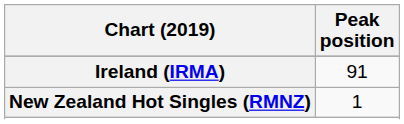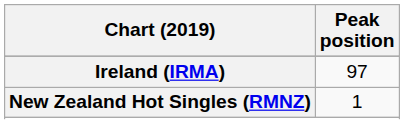 <table class="wikitable sortable plainrowheaders" style="text-align:center">
 <tr>
 <th scope="col">Chart (2019)</th>
 <th scope="col">Peak<br>position</th>
 </tr>
 <tr>
 </tr>
 <tr>
 </tr>
 <tr>
 </tr>
 <tr>
 <th scope="row">Ireland (<a href='#'>IRMA</a>)</th>
-<td>91</td>
+<td>97</td>
 </tr>
 <tr>
 <th scope="row">New Zealand Hot Singles (<a href='#'>RMNZ</a>)</th>
 <td>1</td>
 </tr>
 <tr>
 </tr>
 <tr>
 </tr>
 </table>
